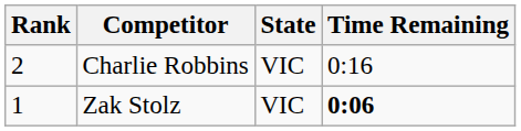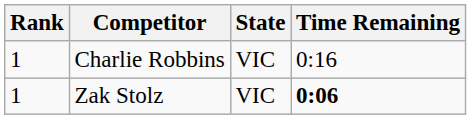 <table class="wikitable sortable mw-collapsible">
 <tr>
 <th>Rank</th>
 <th>Competitor</th>
 <th>State</th>
 <th>Time Remaining</th>
 </tr>
 <tr>
-<td>2</td>
+<td>1</td>
 <td>Charlie Robbins</td>
 <td>VIC</td>
 <td>0:16</td>
 </tr>
 <tr>
 <td>1</td>
 <td>Zak Stolz</td>
 <td>VIC</td>
 <td><strong>0:06</strong></td>
 </tr>
 </table>
